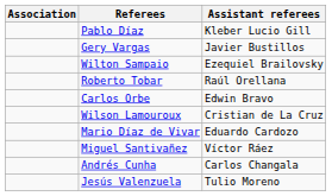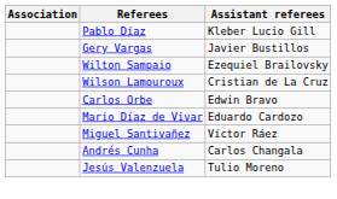 <table class="wikitable">
 <tr>
 <th>Association</th>
 <th>Referees</th>
 <th>Assistant referees</th>
 </tr>
 <tr>
 <td></td>
 <td><a href='#'>Pablo Díaz</a></td>
 <td>Kleber Lucio Gill</td>
 </tr>
 <tr>
 <td></td>
 <td><a href='#'>Gery Vargas</a></td>
 <td>Javier Bustillos</td>
 </tr>
 <tr>
 <td></td>
 <td><a href='#'>Wilton Sampaio</a></td>
 <td>Ezequiel Brailovsky</td>
 </tr>
 <tr>
 <td></td>
-<td><a href='#'>Roberto Tobar</a></td>
-<td>Raúl Orellana</td>
+<td><a href='#'>Wilson Lamouroux</a></td>
+<td>Cristian de La Cruz</td>
 </tr>
 <tr>
 <td></td>
 <td><a href='#'>Carlos Orbe</a></td>
 <td>Edwin Bravo</td>
-</tr>
-<tr>
-<td></td>
-<td><a href='#'>Wilson Lamouroux</a></td>
-<td>Cristian de La Cruz</td>
 </tr>
 <tr>
 <td></td>
 <td><a href='#'>Mario Díaz de Vivar</a></td>
 <td>Eduardo Cardozo</td>
 </tr>
 <tr>
 <td></td>
 <td><a href='#'>Miguel Santivañez</a></td>
 <td>Víctor Ráez</td>
 </tr>
 <tr>
 <td></td>
 <td><a href='#'>Andrés Cunha</a></td>
 <td>Carlos Changala</td>
 </tr>
 <tr>
 <td></td>
 <td><a href='#'>Jesús Valenzuela</a></td>
 <td>Tulio Moreno</td>
 </tr>
 </table>
